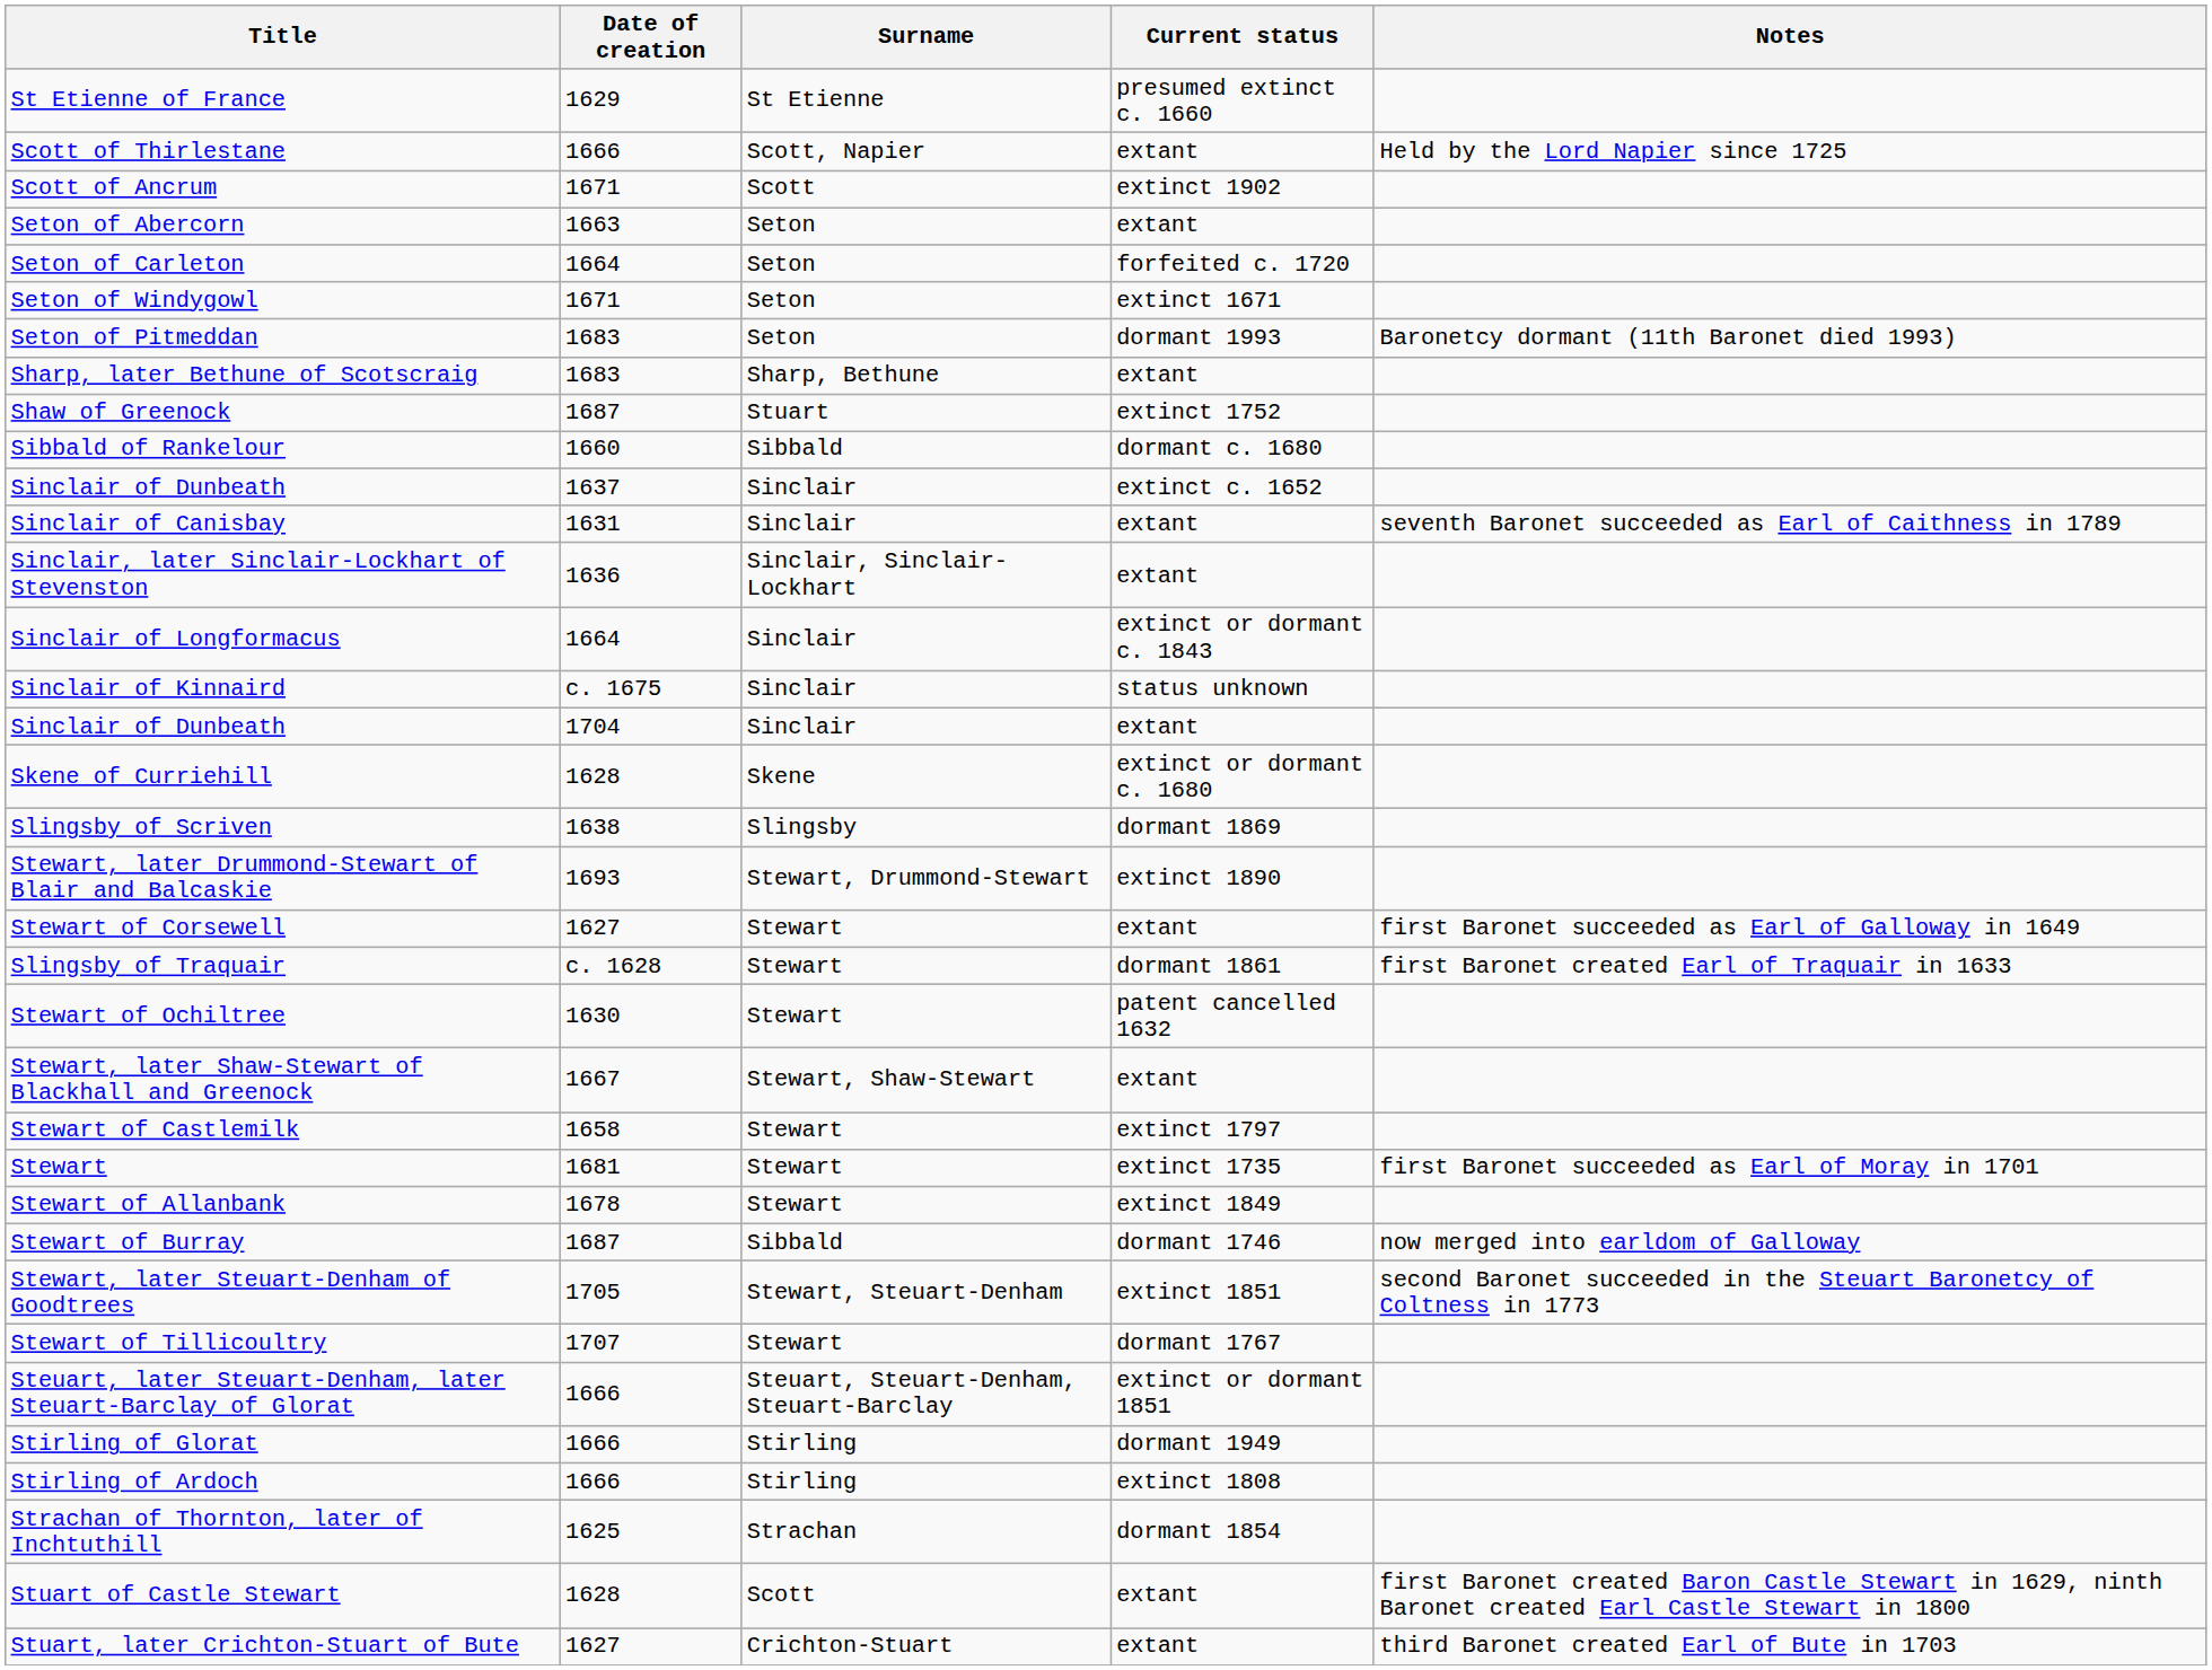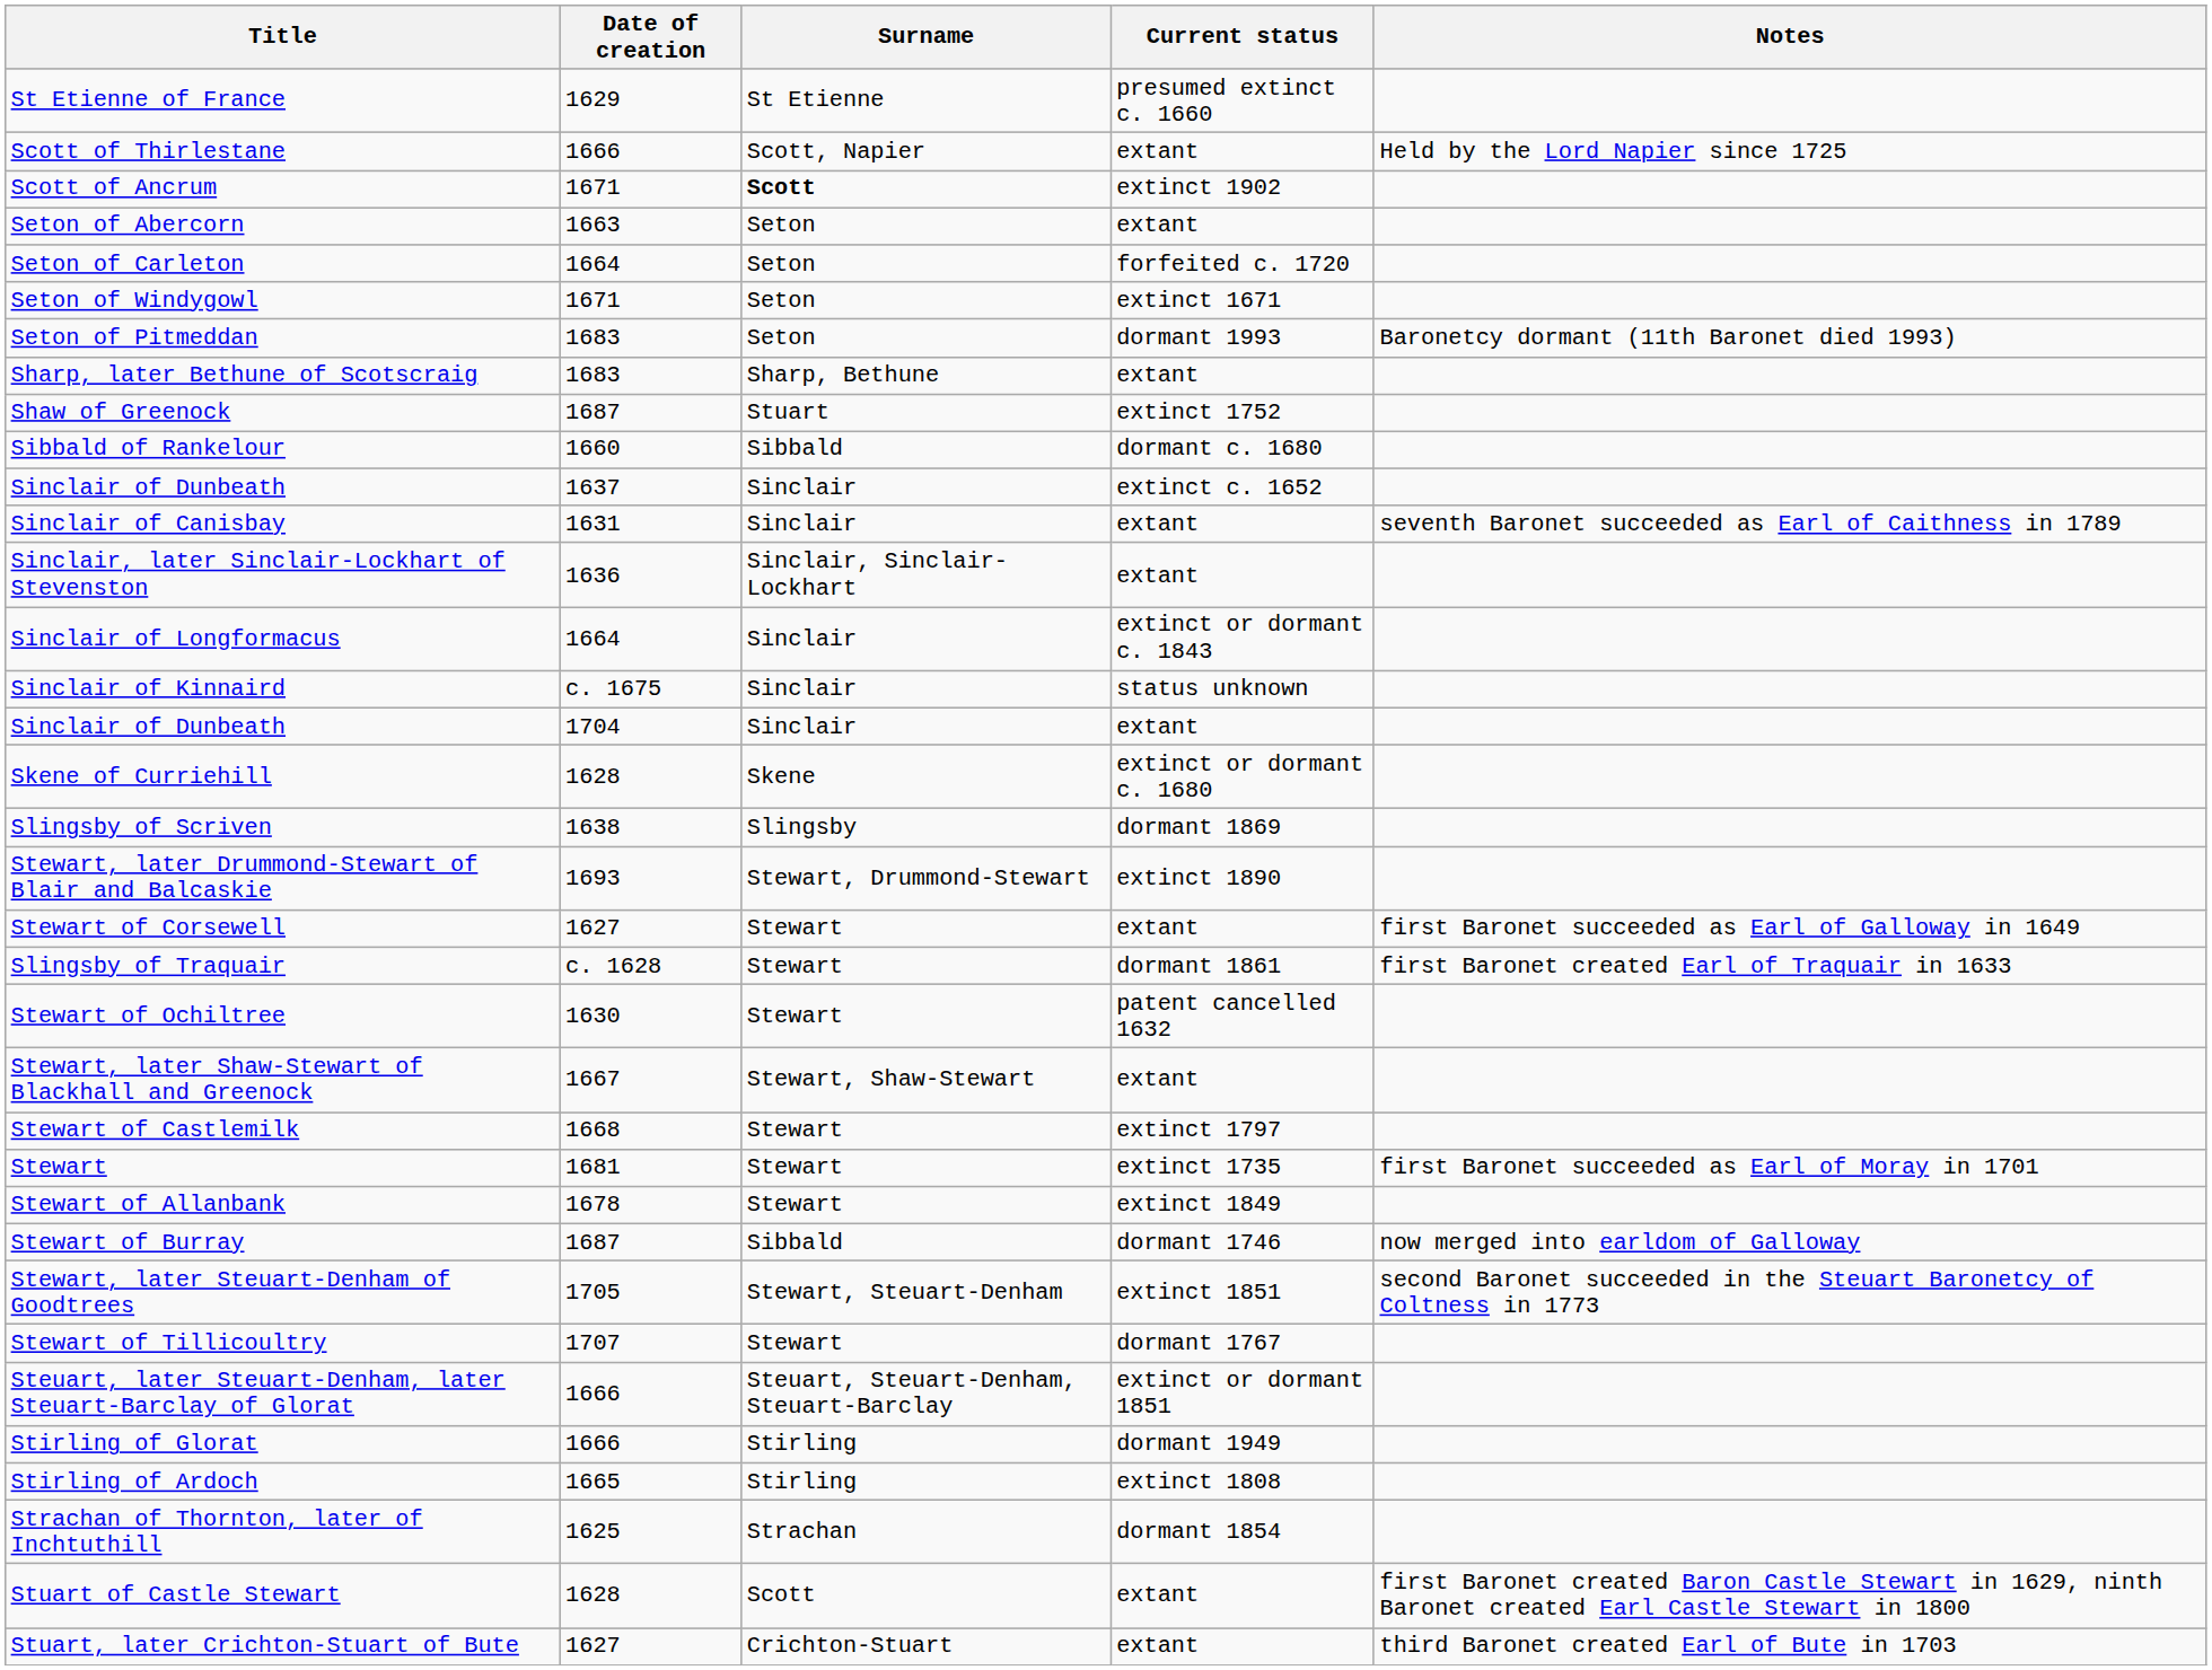 <table class="wikitable">
 <tr>
 <th>Title</th>
 <th>Date of creation</th>
 <th>Surname</th>
 <th>Current status</th>
 <th>Notes</th>
 </tr>
 <tr>
 <td><a href='#'>St Etienne of France</a></td>
 <td>1629</td>
 <td>St Etienne</td>
 <td>presumed extinct c. 1660</td>
 <td> </td>
 </tr>
 <tr>
 <td><a href='#'>Scott of Thirlestane</a></td>
 <td>1666</td>
 <td>Scott, Napier</td>
 <td>extant</td>
 <td>Held by the <a href='#'>Lord Napier</a> since 1725</td>
 </tr>
 <tr>
 <td><a href='#'>Scott of Ancrum</a></td>
 <td>1671</td>
-<td>Scott</td>
+<td><strong>Scott</strong></td>
 <td>extinct 1902</td>
 <td> </td>
 </tr>
 <tr>
 <td><a href='#'>Seton of Abercorn</a></td>
 <td>1663</td>
 <td>Seton</td>
 <td>extant</td>
 <td> </td>
 </tr>
 <tr>
 <td><a href='#'>Seton of Carleton</a></td>
 <td>1664</td>
 <td>Seton</td>
 <td>forfeited c. 1720</td>
 <td> </td>
 </tr>
 <tr>
 <td><a href='#'>Seton of Windygowl</a></td>
 <td>1671</td>
 <td>Seton</td>
 <td>extinct 1671</td>
 <td> </td>
 </tr>
 <tr>
 <td><a href='#'>Seton of Pitmeddan</a></td>
 <td>1683</td>
 <td>Seton</td>
 <td>dormant 1993</td>
 <td>Baronetcy dormant (11th Baronet died 1993)</td>
 </tr>
 <tr>
 <td><a href='#'>Sharp, later Bethune of Scotscraig</a></td>
 <td>1683</td>
 <td>Sharp, Bethune</td>
 <td>extant</td>
 <td> </td>
 </tr>
 <tr>
 <td><a href='#'>Shaw of Greenock</a></td>
 <td>1687</td>
 <td>Stuart</td>
 <td>extinct 1752</td>
 <td> </td>
 </tr>
 <tr>
 <td><a href='#'>Sibbald of Rankelour</a></td>
 <td>1660</td>
 <td>Sibbald</td>
 <td>dormant c. 1680</td>
 <td> </td>
 </tr>
 <tr>
 <td><a href='#'>Sinclair of Dunbeath</a></td>
 <td>1637</td>
 <td>Sinclair</td>
 <td>extinct c. 1652</td>
 <td> </td>
 </tr>
 <tr>
 <td><a href='#'>Sinclair of Canisbay</a></td>
 <td>1631</td>
 <td>Sinclair</td>
 <td>extant</td>
 <td>seventh Baronet succeeded as <a href='#'>Earl of Caithness</a> in 1789</td>
 </tr>
 <tr>
 <td><a href='#'>Sinclair, later Sinclair-Lockhart of Stevenston</a></td>
 <td>1636</td>
 <td>Sinclair, Sinclair-Lockhart</td>
 <td>extant</td>
 <td> </td>
 </tr>
 <tr>
 <td><a href='#'>Sinclair of Longformacus</a></td>
 <td>1664</td>
 <td>Sinclair</td>
 <td>extinct or dormant c. 1843</td>
 <td> </td>
 </tr>
 <tr>
 <td><a href='#'>Sinclair of Kinnaird</a></td>
 <td>c. 1675</td>
 <td>Sinclair</td>
 <td>status unknown</td>
 <td> </td>
 </tr>
 <tr>
 <td><a href='#'>Sinclair of Dunbeath</a></td>
 <td>1704</td>
 <td>Sinclair</td>
 <td>extant</td>
 <td> </td>
 </tr>
 <tr>
 <td><a href='#'>Skene of Curriehill</a></td>
 <td>1628</td>
 <td>Skene</td>
 <td>extinct or dormant c. 1680</td>
 <td> </td>
 </tr>
 <tr>
 <td><a href='#'>Slingsby of Scriven</a></td>
 <td>1638</td>
 <td>Slingsby</td>
 <td>dormant 1869</td>
 <td> </td>
 </tr>
 <tr>
 <td><a href='#'>Stewart, later Drummond-Stewart of Blair and Balcaskie</a></td>
 <td>1693</td>
 <td>Stewart, Drummond-Stewart</td>
 <td>extinct 1890</td>
 <td> </td>
 </tr>
 <tr>
 <td><a href='#'>Stewart of Corsewell</a></td>
 <td>1627</td>
 <td>Stewart</td>
 <td>extant</td>
 <td>first Baronet succeeded as <a href='#'>Earl of Galloway</a> in 1649</td>
 </tr>
 <tr>
 <td><a href='#'>Slingsby of Traquair</a></td>
 <td>c. 1628</td>
 <td>Stewart</td>
 <td>dormant 1861</td>
 <td>first Baronet created <a href='#'>Earl of Traquair</a> in 1633</td>
 </tr>
 <tr>
 <td><a href='#'>Stewart of Ochiltree</a></td>
 <td>1630</td>
 <td>Stewart</td>
 <td>patent cancelled 1632</td>
 <td> </td>
 </tr>
 <tr>
 <td><a href='#'>Stewart, later Shaw-Stewart of Blackhall and Greenock</a></td>
 <td>1667</td>
 <td>Stewart, Shaw-Stewart</td>
 <td>extant</td>
 <td> </td>
 </tr>
 <tr>
 <td><a href='#'>Stewart of Castlemilk</a></td>
-<td>1658</td>
+<td>1668</td>
 <td>Stewart</td>
 <td>extinct 1797</td>
 <td> </td>
 </tr>
 <tr>
 <td><a href='#'>Stewart</a></td>
 <td>1681</td>
 <td>Stewart</td>
 <td>extinct 1735</td>
 <td>first Baronet succeeded as <a href='#'>Earl of Moray</a> in 1701</td>
 </tr>
 <tr>
 <td><a href='#'>Stewart of Allanbank</a></td>
 <td>1678</td>
 <td>Stewart</td>
 <td>extinct 1849</td>
 <td> </td>
 </tr>
 <tr>
 <td><a href='#'>Stewart of Burray</a></td>
 <td>1687</td>
 <td>Sibbald</td>
 <td>dormant 1746</td>
 <td>now merged into <a href='#'>earldom of Galloway</a></td>
 </tr>
 <tr>
 <td><a href='#'>Stewart, later Steuart-Denham of Goodtrees</a></td>
 <td>1705</td>
 <td>Stewart, Steuart-Denham</td>
 <td>extinct 1851</td>
 <td>second Baronet succeeded in the <a href='#'>Steuart Baronetcy of Coltness</a> in 1773</td>
 </tr>
 <tr>
 <td><a href='#'>Stewart of Tillicoultry</a></td>
 <td>1707</td>
 <td>Stewart</td>
 <td>dormant 1767</td>
 <td> </td>
 </tr>
 <tr>
 <td><a href='#'>Steuart, later Steuart-Denham, later Steuart-Barclay of Glorat</a></td>
 <td>1666</td>
 <td>Steuart, Steuart-Denham, Steuart-Barclay</td>
 <td>extinct or dormant 1851</td>
 <td></td>
 </tr>
 <tr>
 <td><a href='#'>Stirling of Glorat</a></td>
 <td>1666</td>
 <td>Stirling</td>
 <td>dormant 1949</td>
 <td></td>
 </tr>
 <tr>
 <td><a href='#'>Stirling of Ardoch</a></td>
-<td>1666</td>
+<td>1665</td>
 <td>Stirling</td>
 <td>extinct 1808</td>
 <td></td>
 </tr>
 <tr>
 <td><a href='#'>Strachan of Thornton, later of Inchtuthill</a></td>
 <td>1625</td>
 <td>Strachan</td>
 <td>dormant 1854</td>
 <td></td>
 </tr>
 <tr>
 <td><a href='#'>Stuart of Castle Stewart</a></td>
 <td>1628</td>
 <td>Scott</td>
 <td>extant</td>
 <td>first Baronet created <a href='#'>Baron Castle Stewart</a> in 1629, ninth Baronet created <a href='#'>Earl Castle Stewart</a> in 1800</td>
 </tr>
 <tr>
 <td><a href='#'>Stuart, later Crichton-Stuart of Bute</a></td>
 <td>1627</td>
 <td>Crichton-Stuart</td>
 <td>extant</td>
 <td>third Baronet created <a href='#'>Earl of Bute</a> in 1703</td>
 </tr>
 </table>
